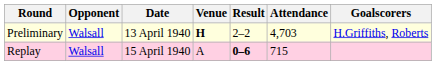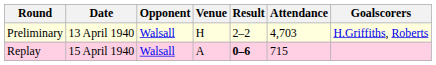 <table class="wikitable">
 <tr>
 <th>Round</th>
+<th>Date</th>
 <th>Opponent</th>
-<th>Date</th>
 <th>Venue</th>
 <th>Result</th>
 <th>Attendance</th>
 <th>Goalscorers</th>
 </tr>
 <tr style="background:#ffd;">
 <td>Preliminary</td>
+<td>13 April 1940</td>
 <td><a href='#'>Walsall</a></td>
-<td>13 April 1940</td>
-<td><strong>H</strong></td>
+<td>H</td>
 <td>2–2</td>
 <td>4,703</td>
 <td><a href='#'>H.Griffiths</a>, <a href='#'>Roberts</a></td>
 </tr>
 <tr style="background:#ffd0e3;">
 <td>Replay</td>
+<td>15 April 1940</td>
 <td><a href='#'>Walsall</a></td>
-<td>15 April 1940</td>
 <td>A</td>
 <td><strong>0–6</strong></td>
 <td>715</td>
 <td></td>
 </tr>
 </table>
